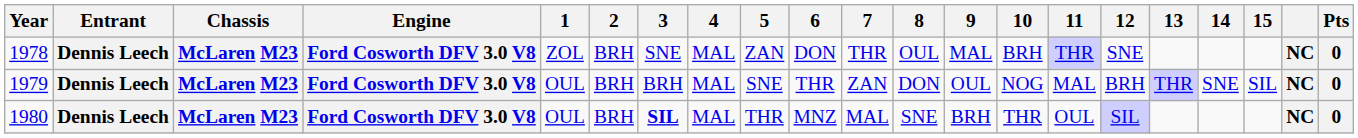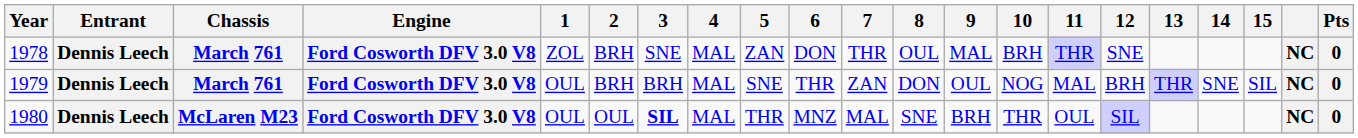 <table class="wikitable" style="text-align:center; font-size:90%">
 <tr>
 <th>Year</th>
 <th>Entrant</th>
 <th>Chassis</th>
 <th>Engine</th>
 <th>1</th>
 <th>2</th>
 <th>3</th>
 <th>4</th>
 <th>5</th>
 <th>6</th>
 <th>7</th>
 <th>8</th>
 <th>9</th>
 <th>10</th>
 <th>11</th>
 <th>12</th>
 <th>13</th>
 <th>14</th>
 <th>15</th>
 <th></th>
 <th>Pts</th>
 </tr>
 <tr>
 <td><a href='#'>1978</a></td>
 <th>Dennis Leech</th>
-<th><a href='#'>McLaren</a> <a href='#'>M23</a></th>
+<th><a href='#'>March</a> <a href='#'>761</a></th>
 <th><a href='#'>Ford Cosworth DFV</a> 3.0 <a href='#'>V8</a></th>
 <td><a href='#'>ZOL</a></td>
 <td><a href='#'>BRH</a></td>
 <td><a href='#'>SNE</a></td>
 <td><a href='#'>MAL</a></td>
 <td><a href='#'>ZAN</a></td>
 <td><a href='#'>DON</a></td>
 <td><a href='#'>THR</a></td>
 <td><a href='#'>OUL</a></td>
 <td><a href='#'>MAL</a></td>
 <td><a href='#'>BRH</a></td>
 <td style="background:#cfcfff;"><a href='#'>THR</a><br></td>
 <td><a href='#'>SNE</a></td>
 <td></td>
 <td></td>
 <td></td>
 <th>NC</th>
 <th>0</th>
 </tr>
 <tr>
 <td><a href='#'>1979</a></td>
 <th>Dennis Leech</th>
-<th><a href='#'>McLaren</a> <a href='#'>M23</a></th>
+<th><a href='#'>March</a> <a href='#'>761</a></th>
 <th><a href='#'>Ford Cosworth DFV</a> 3.0 <a href='#'>V8</a></th>
 <td><a href='#'>OUL</a></td>
 <td><a href='#'>BRH</a></td>
 <td><a href='#'>BRH</a></td>
 <td><a href='#'>MAL</a></td>
 <td><a href='#'>SNE</a></td>
 <td><a href='#'>THR</a></td>
 <td><a href='#'>ZAN</a></td>
 <td><a href='#'>DON</a></td>
 <td><a href='#'>OUL</a></td>
 <td><a href='#'>NOG</a></td>
 <td><a href='#'>MAL</a></td>
 <td><a href='#'>BRH</a></td>
 <td style="background:#cfcfff;"><a href='#'>THR</a><br></td>
 <td><a href='#'>SNE</a></td>
 <td><a href='#'>SIL</a></td>
 <th>NC</th>
 <th>0</th>
 </tr>
 <tr>
 <td><a href='#'>1980</a></td>
 <th>Dennis Leech</th>
 <th><a href='#'>McLaren</a> <a href='#'>M23</a></th>
 <th><a href='#'>Ford Cosworth DFV</a> 3.0 <a href='#'>V8</a></th>
 <td><a href='#'>OUL</a></td>
-<td><a href='#'>BRH</a></td>
+<td><a href='#'>OUL</a></td>
 <td><strong><a href='#'>SIL</a></strong></td>
 <td><a href='#'>MAL</a></td>
 <td><a href='#'>THR</a></td>
 <td><a href='#'>MNZ</a></td>
 <td><a href='#'>MAL</a></td>
 <td><a href='#'>SNE</a></td>
 <td><a href='#'>BRH</a></td>
 <td><a href='#'>THR</a></td>
 <td><a href='#'>OUL</a></td>
 <td style="background:#cfcfff;"><a href='#'>SIL</a><br></td>
 <td></td>
 <td></td>
 <td></td>
 <th>NC</th>
 <th>0</th>
 </tr>
 </table>
